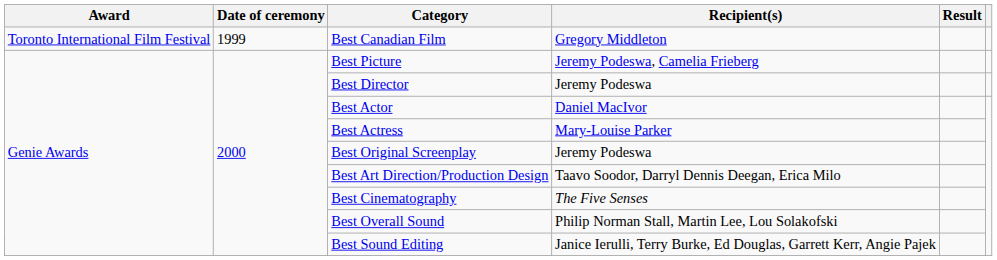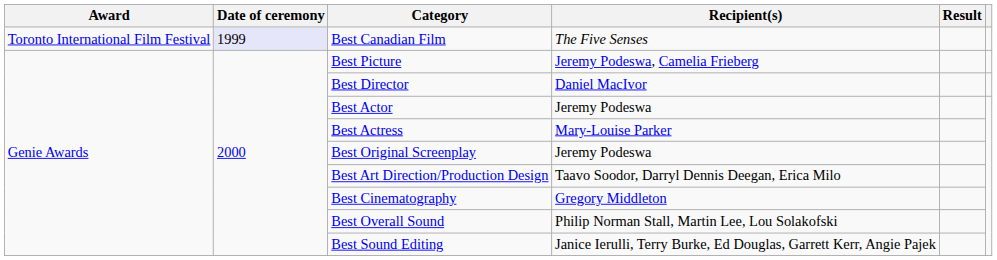 <table class="wikitable plainrowheaders sortable">
 <tr>
 <th scope="col">Award</th>
 <th scope="col">Date of ceremony</th>
 <th scope="col">Category</th>
 <th scope="col">Recipient(s)</th>
 <th scope="col">Result</th>
 <th scope="col" class="unsortable"></th>
 </tr>
 <tr>
 <td><a href='#'>Toronto International Film Festival</a></td>
-<td>1999</td>
+<td style="background: lavender;">1999</td>
 <td><a href='#'>Best Canadian Film</a></td>
-<td><a href='#'>Gregory Middleton</a></td>
+<td><em>The Five Senses</em></td>
 <td></td>
 <td></td>
 </tr>
 <tr>
 <td rowspan=9><a href='#'>Genie Awards</a></td>
 <td rowspan=9><a href='#'>2000</a></td>
 <td><a href='#'>Best Picture</a></td>
 <td><a href='#'>Jeremy Podeswa</a>, <a href='#'>Camelia Frieberg</a></td>
 <td></td>
 <td></td>
 </tr>
 <tr>
 <td><a href='#'>Best Director</a></td>
-<td>Jeremy Podeswa</td>
+<td><a href='#'>Daniel MacIvor</a></td>
 <td></td>
 <td></td>
 </tr>
 <tr>
 <td><a href='#'>Best Actor</a></td>
-<td><a href='#'>Daniel MacIvor</a></td>
+<td>Jeremy Podeswa</td>
 <td></td>
 <td rowspan=7></td>
 </tr>
 <tr>
 <td><a href='#'>Best Actress</a></td>
 <td><a href='#'>Mary-Louise Parker</a></td>
 <td></td>
 </tr>
 <tr>
 <td><a href='#'>Best Original Screenplay</a></td>
 <td>Jeremy Podeswa</td>
 <td></td>
 </tr>
 <tr>
 <td><a href='#'>Best Art Direction/Production Design</a></td>
 <td>Taavo Soodor, Darryl Dennis Deegan, Erica Milo</td>
 <td></td>
 </tr>
 <tr>
 <td><a href='#'>Best Cinematography</a></td>
-<td><em>The Five Senses</em></td>
+<td><a href='#'>Gregory Middleton</a></td>
 <td></td>
 </tr>
 <tr>
 <td><a href='#'>Best Overall Sound</a></td>
 <td>Philip Norman Stall, Martin Lee, Lou Solakofski</td>
 <td></td>
 </tr>
 <tr>
 <td><a href='#'>Best Sound Editing</a></td>
 <td>Janice Ierulli, Terry Burke, Ed Douglas, Garrett Kerr, Angie Pajek</td>
 <td></td>
 </tr>
 </table>
